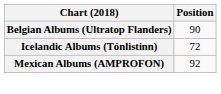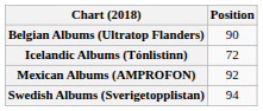 <table class="wikitable plainrowheaders sortable" style="text-align:center">
 <tr>
 <th scope="col">Chart (2018)</th>
 <th scope="col">Position</th>
 </tr>
 <tr>
 <th scope="row">Belgian Albums (Ultratop Flanders)</th>
 <td>90</td>
 </tr>
 <tr>
 <th scope="row">Icelandic Albums (Tónlistinn)</th>
 <td>72</td>
 </tr>
 <tr>
 <th scope="row">Mexican Albums (AMPROFON)</th>
 <td>92</td>
 </tr>
+<tr>
+<th scope="row">Swedish Albums (Sverigetopplistan)</th>
+<td>94</td>
+</tr>
 </table>
